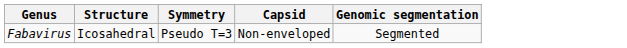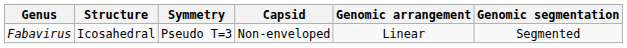 <table class="wikitable sortable" style="text-align:center">
 <tr>
 <th>Genus</th>
 <th>Structure</th>
 <th>Symmetry</th>
 <th>Capsid</th>
+<th>Genomic arrangement</th>
 <th>Genomic segmentation</th>
 </tr>
 <tr>
 <td><em>Fabavirus</em></td>
 <td>Icosahedral</td>
 <td>Pseudo T=3</td>
 <td>Non-enveloped</td>
+<td>Linear</td>
 <td>Segmented</td>
 </tr>
 </table>
